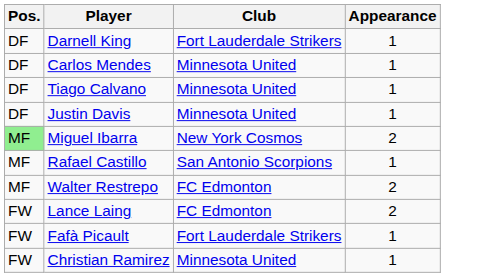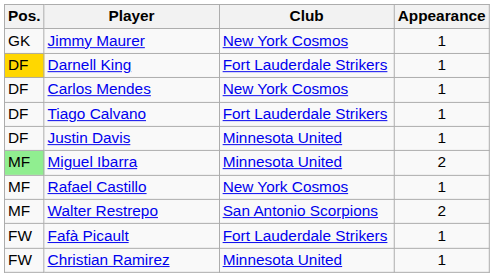 <table class="wikitable">
 <tr>
 <th>Pos.</th>
 <th>Player</th>
 <th>Club</th>
 <th>Appearance</th>
 </tr>
 <tr>
-<td>DF</td>
+<td>GK</td>
+<td style="width:175px;"> <a href='#'>Jimmy Maurer</a></td>
+<td style="width:175px;"><a href='#'>New York Cosmos</a></td>
+<td style="text-align:center;">1</td>
+</tr>
+<tr>
+<td style="background: gold;">DF</td>
 <td> <a href='#'>Darnell King</a></td>
 <td><a href='#'>Fort Lauderdale Strikers</a></td>
 <td style="text-align:center;">1</td>
 </tr>
 <tr>
 <td>DF</td>
 <td> <a href='#'>Carlos Mendes</a></td>
-<td><a href='#'>Minnesota United</a></td>
+<td><a href='#'>New York Cosmos</a></td>
 <td style="text-align:center;">1</td>
 </tr>
 <tr>
 <td>DF</td>
 <td> <a href='#'>Tiago Calvano</a></td>
-<td><a href='#'>Minnesota United</a></td>
+<td><a href='#'>Fort Lauderdale Strikers</a></td>
 <td style="text-align:center;">1</td>
 </tr>
 <tr>
 <td>DF</td>
 <td> <a href='#'>Justin Davis</a></td>
 <td><a href='#'>Minnesota United</a></td>
 <td style="text-align:center;">1</td>
 </tr>
 <tr>
 <td style="background: lightgreen;">MF</td>
 <td> <a href='#'>Miguel Ibarra</a></td>
-<td><a href='#'>New York Cosmos</a></td>
+<td><a href='#'>Minnesota United</a></td>
 <td style="text-align:center;">2</td>
 </tr>
 <tr>
 <td>MF</td>
 <td> <a href='#'>Rafael Castillo</a></td>
-<td><a href='#'>San Antonio Scorpions</a></td>
+<td style="width:175px;"><a href='#'>New York Cosmos</a></td>
 <td style="text-align:center;">1</td>
 </tr>
 <tr>
 <td>MF</td>
 <td> <a href='#'>Walter Restrepo</a></td>
-<td><a href='#'>FC Edmonton</a></td>
-<td style="text-align:center;">2</td>
-</tr>
-<tr>
-<td>FW</td>
-<td> <a href='#'>Lance Laing</a></td>
-<td><a href='#'>FC Edmonton</a></td>
+<td><a href='#'>San Antonio Scorpions</a></td>
 <td style="text-align:center;">2</td>
 </tr>
 <tr>
 <td>FW</td>
 <td> <a href='#'>Fafà Picault</a></td>
 <td><a href='#'>Fort Lauderdale Strikers</a></td>
 <td style="text-align:center;">1</td>
 </tr>
 <tr>
 <td>FW</td>
 <td> <a href='#'>Christian Ramirez</a></td>
 <td><a href='#'>Minnesota United</a></td>
 <td style="text-align:center;">1</td>
 </tr>
 </table>
